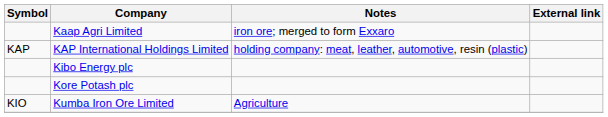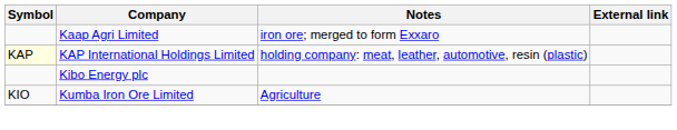 <table class="wikitable sortable">
 <tr>
 <th>Symbol</th>
 <th>Company</th>
 <th>Notes</th>
 <th>External link</th>
 </tr>
 <tr>
 <td></td>
 <td><a href='#'>Kaap Agri Limited</a></td>
 <td><a href='#'>iron ore</a>; merged to form <a href='#'>Exxaro</a></td>
 <td></td>
 </tr>
 <tr>
-<td>KAP</td>
+<td style="background: lightyellow;">KAP</td>
 <td><a href='#'>KAP International Holdings Limited</a></td>
 <td><a href='#'>holding company</a>: <a href='#'>meat</a>, <a href='#'>leather</a>, <a href='#'>automotive</a>, resin (<a href='#'>plastic</a>)</td>
 <td></td>
 </tr>
 <tr>
 <td></td>
 <td><a href='#'>Kibo Energy plc</a></td>
-<td></td>
-<td></td>
-</tr>
-<tr>
-<td></td>
-<td><a href='#'>Kore Potash plc</a></td>
 <td></td>
 <td></td>
 </tr>
 <tr>
 <td>KIO</td>
 <td><a href='#'>Kumba Iron Ore Limited</a></td>
 <td><a href='#'>Agriculture</a></td>
 <td></td>
 </tr>
 <tr>
 </tr>
 </table>
